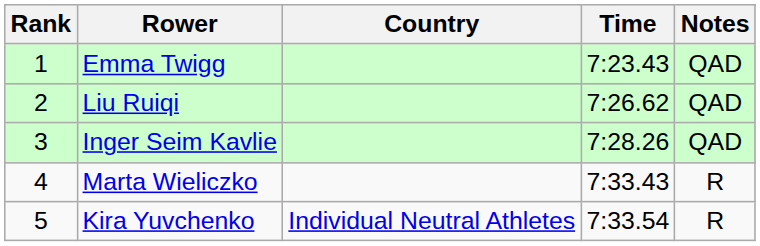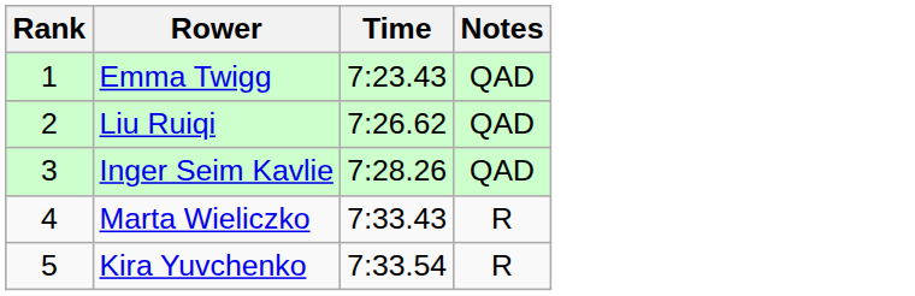 <table class="wikitable" style="text-align:center">
 <tr>
 <th>Rank</th>
 <th>Rower</th>
-<th>Country</th>
 <th>Time</th>
 <th>Notes</th>
 </tr>
 <tr bgcolor=ccffcc>
 <td>1</td>
 <td align="left"><a href='#'>Emma Twigg</a></td>
-<td align="left"></td>
 <td>7:23.43</td>
 <td>QAD</td>
 </tr>
 <tr bgcolor=ccffcc>
 <td>2</td>
 <td align="left"><a href='#'>Liu Ruiqi</a></td>
-<td align="left"></td>
 <td>7:26.62</td>
 <td>QAD</td>
 </tr>
 <tr bgcolor=ccffcc>
 <td>3</td>
 <td align="left"><a href='#'>Inger Seim Kavlie</a></td>
-<td align="left"></td>
 <td>7:28.26</td>
 <td>QAD</td>
 </tr>
 <tr>
 <td>4</td>
 <td align="left"><a href='#'>Marta Wieliczko</a></td>
-<td align="left"></td>
 <td>7:33.43</td>
 <td>R</td>
 </tr>
 <tr>
 <td>5</td>
 <td align="left"><a href='#'>Kira Yuvchenko</a></td>
-<td align="left"><a href='#'>Individual Neutral Athletes</a></td>
 <td>7:33.54</td>
 <td>R</td>
 </tr>
 </table>
